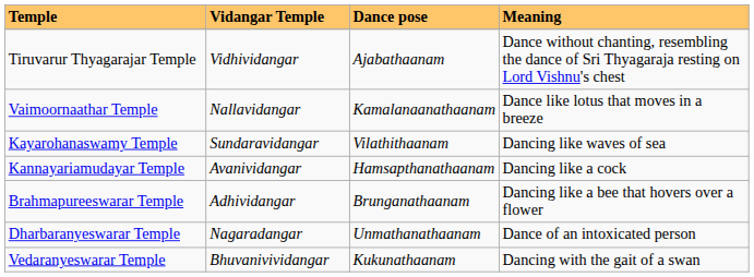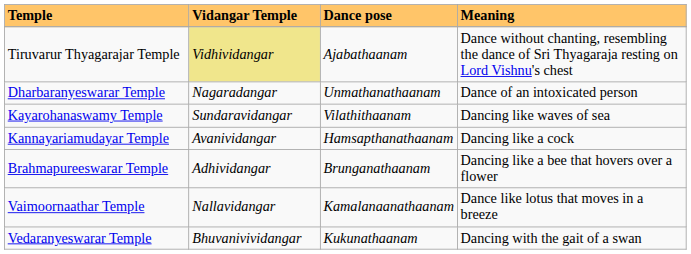 <table class="wikitable sortable">
 <tr style="background:#FFC569">
 <td width="200pt"><strong>Temple</strong></td>
 <td width="140pt"><strong>Vidangar Temple</strong></td>
 <td width="140pt"><strong>Dance pose</strong></td>
 <td width="250pt"><strong>Meaning</strong></td>
 </tr>
 <tr align ="center">
 </tr>
 <tr style="background:#ffe;">
 </tr>
 <tr>
 <td>Tiruvarur Thyagarajar Temple</td>
-<td><em>Vidhividangar</em></td>
+<td style="background: khaki;"><em>Vidhividangar</em></td>
 <td><em>Ajabathaanam</em></td>
 <td>Dance without chanting, resembling the dance of Sri Thyagaraja resting on <a href='#'>Lord Vishnu</a>'s chest</td>
 </tr>
 <tr>
-<td><a href='#'>Vaimoornaathar Temple</a></td>
-<td><em>Nallavidangar</em></td>
-<td><em>Kamalanaanathaanam</em></td>
-<td>Dance like lotus that moves in a breeze</td>
+<td><a href='#'>Dharbaranyeswarar Temple</a></td>
+<td><em>Nagaradangar</em></td>
+<td><em>Unmathanathaanam</em></td>
+<td>Dance of an intoxicated person</td>
 </tr>
 <tr>
 <td><a href='#'>Kayarohanaswamy Temple</a></td>
 <td><em>Sundaravidangar</em></td>
 <td><em>Vilathithaanam</em></td>
 <td>Dancing like waves of sea</td>
 </tr>
 <tr>
 <td><a href='#'>Kannayariamudayar Temple</a></td>
 <td><em>Avanividangar</em></td>
 <td><em>Hamsapthanathaanam</em></td>
 <td>Dancing like a cock</td>
 </tr>
 <tr>
 <td><a href='#'>Brahmapureeswarar Temple</a></td>
 <td><em>Adhividangar</em></td>
 <td><em>Brunganathaanam</em></td>
 <td>Dancing like a bee that hovers over a flower</td>
 </tr>
 <tr>
-<td><a href='#'>Dharbaranyeswarar Temple</a></td>
-<td><em>Nagaradangar</em></td>
-<td><em>Unmathanathaanam</em></td>
-<td>Dance of an intoxicated person</td>
+<td><a href='#'>Vaimoornaathar Temple</a></td>
+<td><em>Nallavidangar</em></td>
+<td><em>Kamalanaanathaanam</em></td>
+<td>Dance like lotus that moves in a breeze</td>
 </tr>
 <tr>
 <td><a href='#'>Vedaranyeswarar Temple</a></td>
 <td><em>Bhuvanivividangar</em></td>
 <td><em>Kukunathaanam</em></td>
 <td>Dancing with the gait of a swan</td>
 </tr>
 </table>
